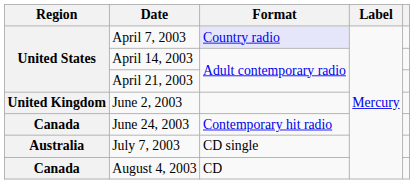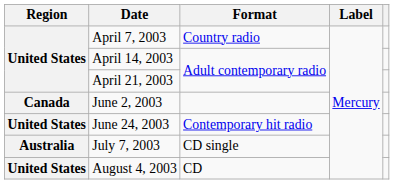 <table class="wikitable plainrowheaders">
 <tr>
 <th scope="col">Region</th>
 <th scope="col">Date</th>
 <th scope="col">Format</th>
 <th scope="col">Label</th>
 <th scope="col"></th>
 </tr>
 <tr>
 <th scope="row" rowspan="3">United States</th>
 <td>April 7, 2003</td>
-<td style="background: lavender;"><a href='#'>Country radio</a></td>
+<td><a href='#'>Country radio</a></td>
 <td rowspan="7"><a href='#'>Mercury</a></td>
 <td></td>
 </tr>
 <tr>
 <td>April 14, 2003</td>
 <td rowspan="2"><a href='#'>Adult contemporary radio</a></td>
 <td></td>
 </tr>
 <tr>
 <td>April 21, 2003</td>
 <td></td>
 </tr>
 <tr>
-<th scope="row">United Kingdom</th>
+<th scope="row">Canada</th>
 <td>June 2, 2003</td>
 <td></td>
 <td></td>
 </tr>
 <tr>
-<th scope="row">Canada</th>
+<th scope="row">United States</th>
 <td>June 24, 2003</td>
 <td><a href='#'>Contemporary hit radio</a></td>
 <td></td>
 </tr>
 <tr>
 <th scope="row">Australia</th>
 <td>July 7, 2003</td>
 <td>CD single</td>
 <td></td>
 </tr>
 <tr>
-<th scope="row">Canada</th>
+<th scope="row">United States</th>
 <td>August 4, 2003</td>
 <td>CD</td>
 <td></td>
 </tr>
 </table>
